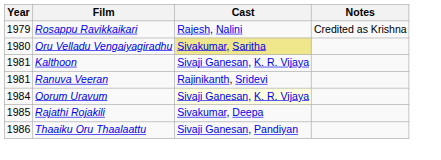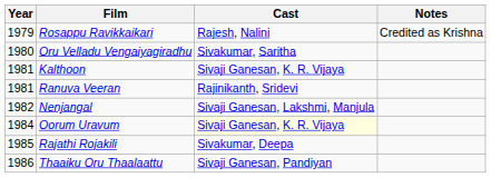 <table class="wikitable sortable">
 <tr>
 <th>Year</th>
 <th>Film</th>
 <th>Cast</th>
 <th>Notes</th>
 </tr>
 <tr>
 <td>1979</td>
 <td><em><a href='#'>Rosappu Ravikkaikari</a></em></td>
 <td><a href='#'>Rajesh</a>, <a href='#'>Nalini</a></td>
 <td>Credited as Krishna</td>
 </tr>
 <tr>
 <td>1980</td>
 <td><em><a href='#'>Oru Velladu Vengaiyagiradhu</a></em></td>
-<td style="background: khaki;"><a href='#'>Sivakumar</a>, <a href='#'>Saritha</a></td>
+<td><a href='#'>Sivakumar</a>, <a href='#'>Saritha</a></td>
 <td></td>
 </tr>
 <tr>
 <td>1981</td>
 <td><em><a href='#'>Kalthoon</a></em></td>
 <td><a href='#'>Sivaji Ganesan</a>, <a href='#'>K. R. Vijaya</a></td>
 <td></td>
 </tr>
 <tr>
 <td>1981</td>
 <td><em><a href='#'>Ranuva Veeran</a></em></td>
 <td><a href='#'>Rajinikanth</a>, <a href='#'>Sridevi</a></td>
+<td></td>
+</tr>
+<tr>
+<td>1982</td>
+<td><em><a href='#'>Nenjangal</a></em></td>
+<td><a href='#'>Sivaji Ganesan</a>, <a href='#'>Lakshmi</a>, <a href='#'>Manjula</a></td>
 <td></td>
 </tr>
 <tr>
 <td>1984</td>
 <td><em><a href='#'>Oorum Uravum</a></em></td>
 <td style="background: lightyellow;"><a href='#'>Sivaji Ganesan</a>, <a href='#'>K. R. Vijaya</a></td>
 <td></td>
 </tr>
 <tr>
 <td>1985</td>
 <td><em><a href='#'>Rajathi Rojakili</a></em></td>
 <td><a href='#'>Sivakumar</a>, <a href='#'>Deepa</a></td>
 <td></td>
 </tr>
 <tr>
 <td>1986</td>
 <td><em><a href='#'>Thaaiku Oru Thaalaattu</a></em></td>
 <td><a href='#'>Sivaji Ganesan</a>, <a href='#'>Pandiyan</a></td>
 <td></td>
 </tr>
 </table>
